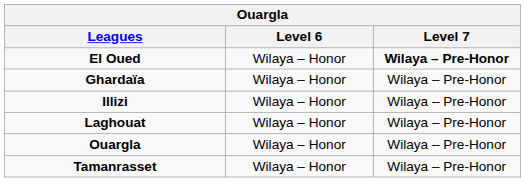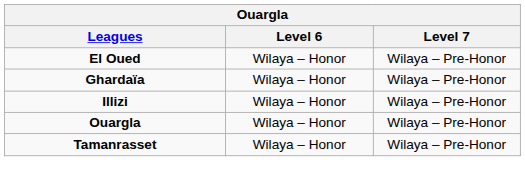 <table class="wikitable" style="text-align: center;">
 <tr>
 <th colspan=3>Ouargla</th>
 </tr>
 <tr>
 <th width="30%"><a href='#'>Leagues</a></th>
 <th width="20%">Level 6</th>
 <th width="20%">Level 7</th>
 </tr>
 <tr>
 <td><strong>El Oued</strong></td>
 <td>Wilaya – Honor</td>
-<td><strong>Wilaya – Pre-Honor</strong></td>
+<td>Wilaya – Pre-Honor</td>
 </tr>
 <tr>
 <td><strong>Ghardaïa</strong></td>
 <td>Wilaya – Honor</td>
 <td>Wilaya – Pre-Honor</td>
 </tr>
 <tr>
 <td><strong>Illizi</strong></td>
-<td>Wilaya – Honor</td>
-<td>Wilaya – Pre-Honor</td>
-</tr>
-<tr>
-<td><strong>Laghouat</strong></td>
 <td>Wilaya – Honor</td>
 <td>Wilaya – Pre-Honor</td>
 </tr>
 <tr>
 <td><strong>Ouargla</strong></td>
 <td>Wilaya – Honor</td>
 <td>Wilaya – Pre-Honor</td>
 </tr>
 <tr>
 <td><strong>Tamanrasset</strong></td>
 <td>Wilaya – Honor</td>
 <td>Wilaya – Pre-Honor</td>
 </tr>
 </table>
